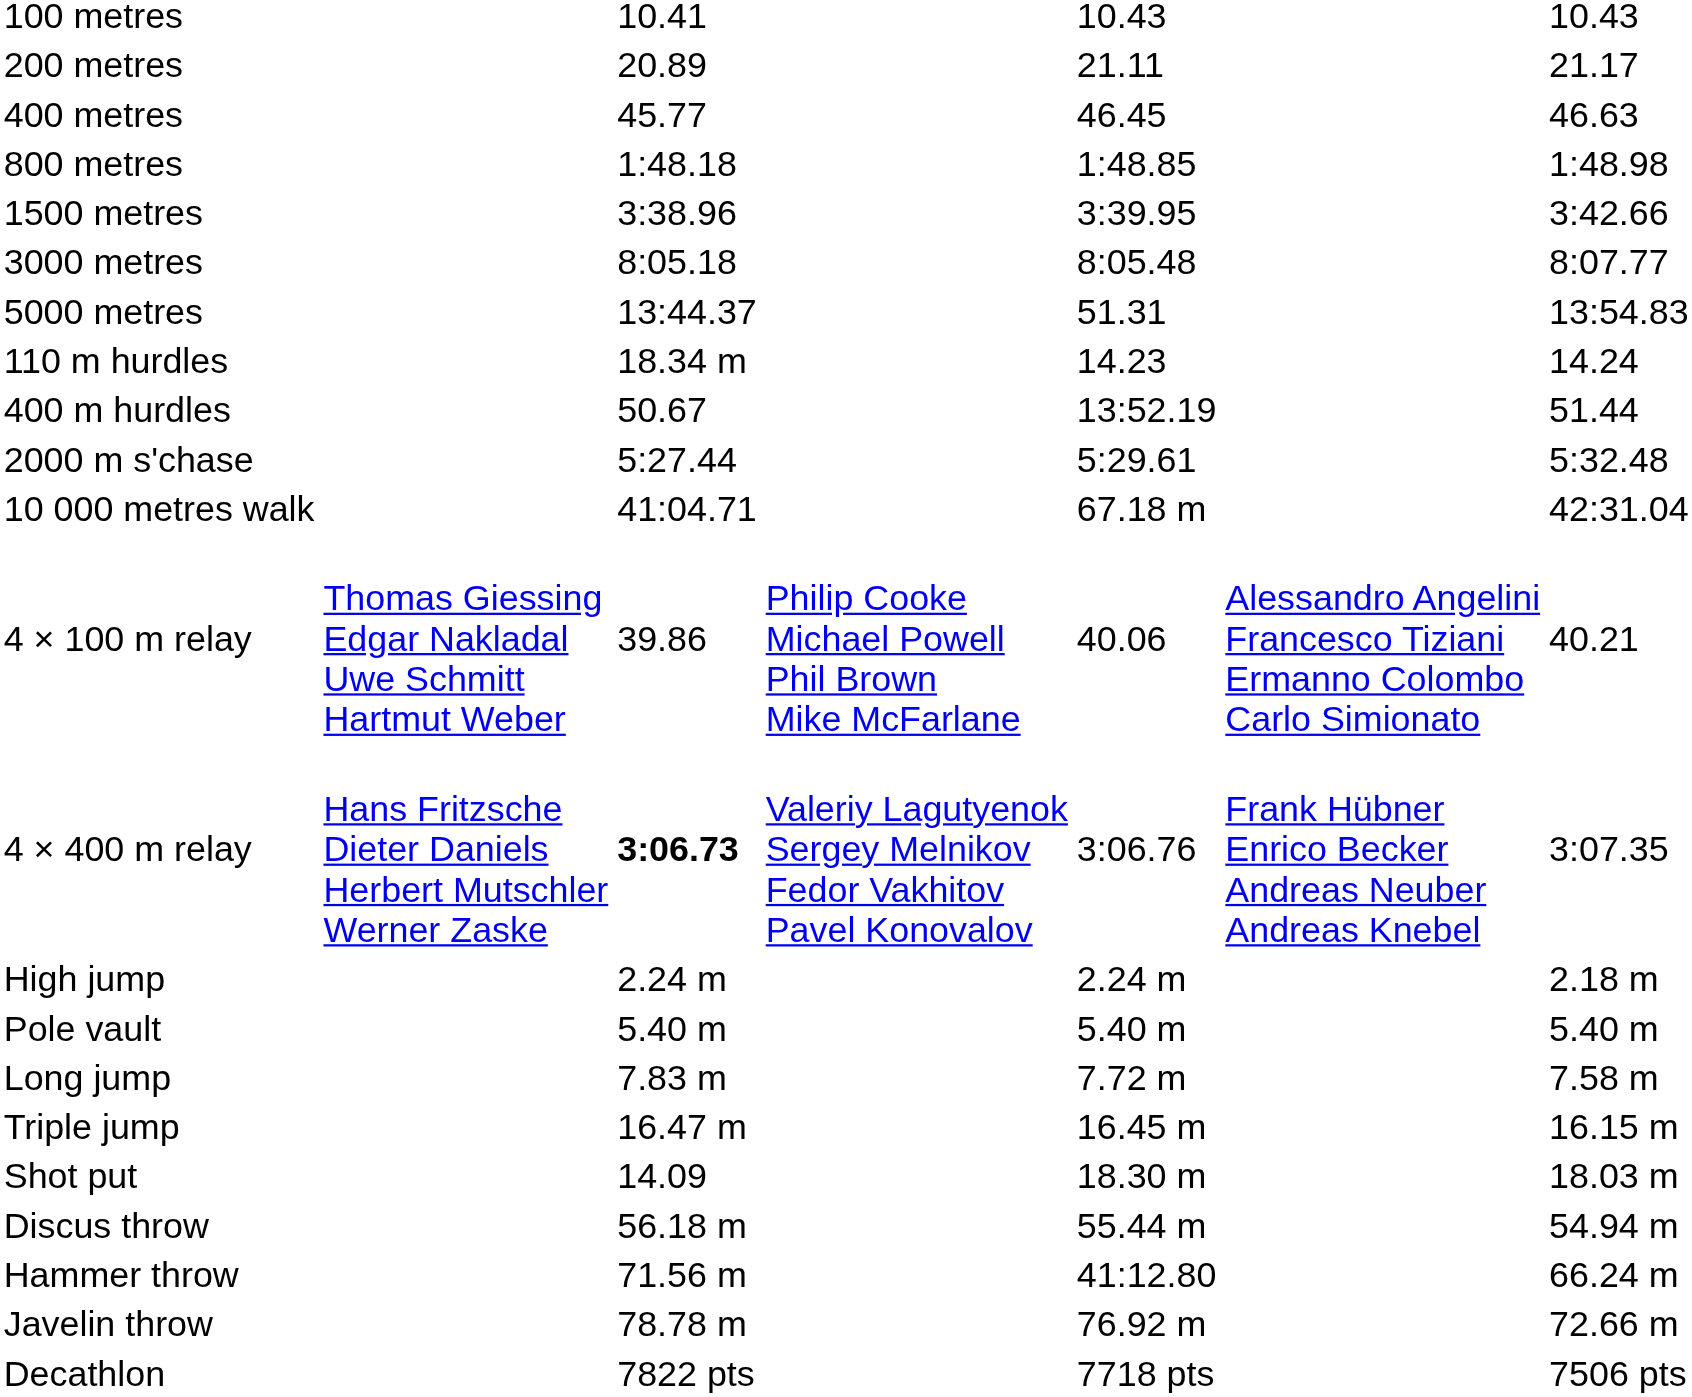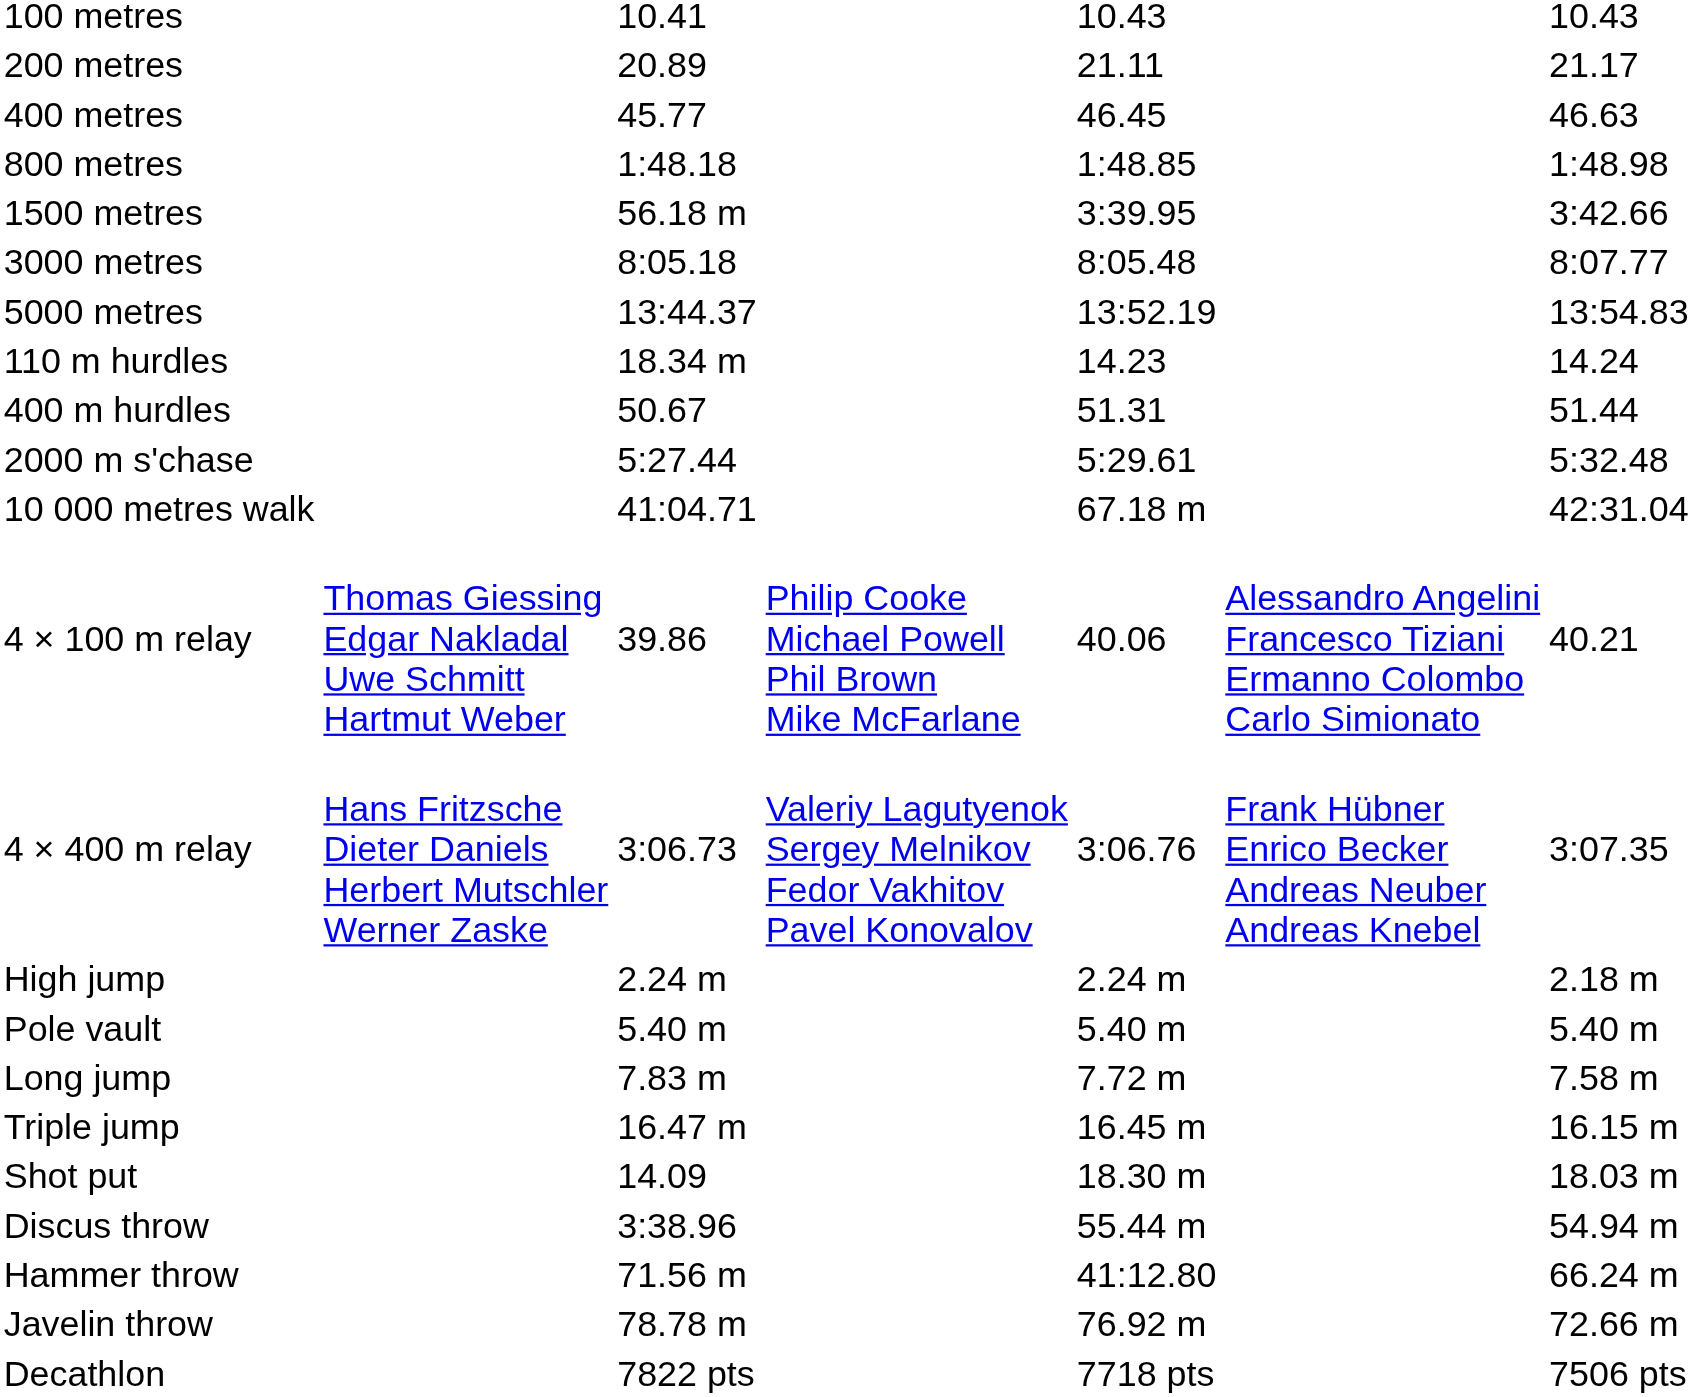 <table>
 <tr>
 <td>100 metres</td>
 <td></td>
 <td>10.41</td>
 <td></td>
 <td>10.43</td>
 <td></td>
 <td>10.43</td>
 </tr>
 <tr>
 <td>200 metres</td>
 <td></td>
 <td>20.89</td>
 <td></td>
 <td>21.11</td>
 <td></td>
 <td>21.17</td>
 </tr>
 <tr>
 <td>400 metres</td>
 <td></td>
 <td>45.77</td>
 <td></td>
 <td>46.45</td>
 <td></td>
 <td>46.63</td>
 </tr>
 <tr>
 <td>800 metres</td>
 <td></td>
 <td>1:48.18</td>
 <td></td>
 <td>1:48.85</td>
 <td></td>
 <td>1:48.98</td>
 </tr>
 <tr>
 <td>1500 metres</td>
 <td></td>
-<td>3:38.96</td>
+<td>56.18 m</td>
 <td></td>
 <td>3:39.95</td>
 <td></td>
 <td>3:42.66</td>
 </tr>
 <tr>
 <td>3000 metres</td>
 <td></td>
 <td>8:05.18</td>
 <td></td>
 <td>8:05.48</td>
 <td></td>
 <td>8:07.77</td>
 </tr>
 <tr>
 <td>5000 metres</td>
 <td></td>
 <td>13:44.37</td>
 <td></td>
-<td>51.31</td>
+<td>13:52.19</td>
 <td></td>
 <td>13:54.83</td>
 </tr>
 <tr>
 <td>110 m hurdles</td>
 <td></td>
 <td>18.34 m</td>
 <td></td>
 <td>14.23</td>
 <td></td>
 <td>14.24</td>
 </tr>
 <tr>
 <td>400 m hurdles</td>
 <td></td>
 <td>50.67</td>
 <td></td>
-<td>13:52.19</td>
+<td>51.31</td>
 <td></td>
 <td>51.44</td>
 </tr>
 <tr>
 <td>2000 m s'chase</td>
 <td></td>
 <td>5:27.44</td>
 <td></td>
 <td>5:29.61</td>
 <td></td>
 <td>5:32.48</td>
 </tr>
 <tr>
 <td>10 000 metres walk</td>
 <td></td>
 <td>41:04.71</td>
 <td></td>
 <td>67.18 m</td>
 <td></td>
 <td>42:31.04</td>
 </tr>
 <tr>
 <td>4 × 100 m relay</td>
 <td><br><a href='#'>Thomas Giessing</a><br><a href='#'>Edgar Nakladal</a><br><a href='#'>Uwe Schmitt</a><br><a href='#'>Hartmut Weber</a></td>
 <td>39.86</td>
 <td><br><a href='#'>Philip Cooke</a><br><a href='#'>Michael Powell</a><br><a href='#'>Phil Brown</a><br><a href='#'>Mike McFarlane</a></td>
 <td>40.06</td>
 <td><br><a href='#'>Alessandro Angelini</a><br><a href='#'>Francesco Tiziani</a><br><a href='#'>Ermanno Colombo</a><br><a href='#'>Carlo Simionato</a></td>
 <td>40.21</td>
 </tr>
 <tr>
 <td>4 × 400 m relay</td>
 <td><br><a href='#'>Hans Fritzsche</a><br><a href='#'>Dieter Daniels</a><br><a href='#'>Herbert Mutschler</a><br><a href='#'>Werner Zaske</a></td>
-<td><strong>3:06.73</strong></td>
+<td>3:06.73</td>
 <td><br><a href='#'>Valeriy Lagutyenok</a><br><a href='#'>Sergey Melnikov</a><br><a href='#'>Fedor Vakhitov</a><br><a href='#'>Pavel Konovalov</a></td>
 <td>3:06.76</td>
 <td><br><a href='#'>Frank Hübner</a><br><a href='#'>Enrico Becker</a><br><a href='#'>Andreas Neuber</a><br><a href='#'>Andreas Knebel</a></td>
 <td>3:07.35</td>
 </tr>
 <tr>
 <td>High jump</td>
 <td></td>
 <td>2.24 m</td>
 <td></td>
 <td>2.24 m</td>
 <td></td>
 <td>2.18 m</td>
 </tr>
 <tr>
 <td>Pole vault</td>
 <td></td>
 <td>5.40 m</td>
 <td></td>
 <td>5.40 m</td>
 <td></td>
 <td>5.40 m</td>
 </tr>
 <tr>
 <td>Long jump</td>
 <td></td>
 <td>7.83 m</td>
 <td></td>
 <td>7.72 m</td>
 <td></td>
 <td>7.58 m</td>
 </tr>
 <tr>
 <td>Triple jump</td>
 <td></td>
 <td>16.47 m</td>
 <td></td>
 <td>16.45 m</td>
 <td></td>
 <td>16.15 m</td>
 </tr>
 <tr>
 <td>Shot put</td>
 <td></td>
 <td>14.09</td>
 <td></td>
 <td>18.30 m</td>
 <td></td>
 <td>18.03 m</td>
 </tr>
 <tr>
 <td>Discus throw</td>
 <td></td>
-<td>56.18 m</td>
+<td>3:38.96</td>
 <td></td>
 <td>55.44 m</td>
 <td></td>
 <td>54.94 m</td>
 </tr>
 <tr>
 <td>Hammer throw</td>
 <td></td>
 <td>71.56 m</td>
 <td></td>
 <td>41:12.80</td>
 <td></td>
 <td>66.24 m</td>
 </tr>
 <tr>
 <td>Javelin throw</td>
 <td></td>
 <td>78.78 m</td>
 <td></td>
 <td>76.92 m</td>
 <td></td>
 <td>72.66 m</td>
 </tr>
 <tr>
 <td>Decathlon</td>
 <td></td>
 <td>7822 pts</td>
 <td></td>
 <td>7718 pts</td>
 <td></td>
 <td>7506 pts</td>
 </tr>
 </table>
